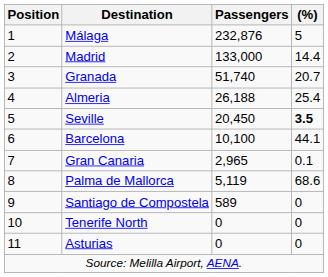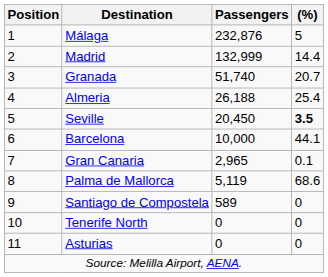 <table class="wikitable toccolours" border="1" cellpadding="4" style="border-collapse:collapse">
 <tr bgcolor=>
 <th>Position</th>
 <th>Destination</th>
 <th>Passengers</th>
 <th>(%)</th>
 </tr>
 <tr>
 <td>1</td>
 <td> <a href='#'>Málaga</a></td>
 <td>232,876</td>
 <td> 5</td>
 </tr>
 <tr>
 <td>2</td>
 <td> <a href='#'>Madrid</a></td>
-<td>133,000</td>
+<td>132,999</td>
 <td> 14.4</td>
 </tr>
 <tr>
 <td>3</td>
 <td> <a href='#'>Granada</a></td>
 <td>51,740</td>
 <td> 20.7</td>
 </tr>
 <tr>
 <td>4</td>
 <td> <a href='#'>Almeria</a></td>
 <td>26,188</td>
 <td> 25.4</td>
 </tr>
 <tr>
 <td>5</td>
 <td> <a href='#'>Seville</a></td>
 <td>20,450</td>
 <td><strong> 3.5</strong></td>
 </tr>
 <tr>
 <td>6</td>
 <td> <a href='#'>Barcelona</a></td>
-<td>10,100</td>
+<td>10,000</td>
 <td> 44.1</td>
 </tr>
 <tr>
 <td>7</td>
 <td> <a href='#'>Gran Canaria</a></td>
 <td>2,965</td>
 <td> 0.1</td>
 </tr>
 <tr>
 <td>8</td>
 <td> <a href='#'>Palma de Mallorca</a></td>
 <td>5,119</td>
 <td> 68.6</td>
 </tr>
 <tr>
 <td>9</td>
 <td> <a href='#'>Santiago de Compostela</a></td>
 <td>589</td>
 <td> 0</td>
 </tr>
 <tr>
 <td>10</td>
 <td> <a href='#'>Tenerife North</a></td>
 <td>0</td>
 <td> 0</td>
 </tr>
 <tr>
 <td>11</td>
 <td> <a href='#'>Asturias</a></td>
 <td>0</td>
 <td> 0</td>
 </tr>
 <tr>
 <td colspan="12" style="text-align:center;font-size:90%;"><em>Source: Melilla Airport, <a href='#'>AENA</a>.</em></td>
 </tr>
 </table>
